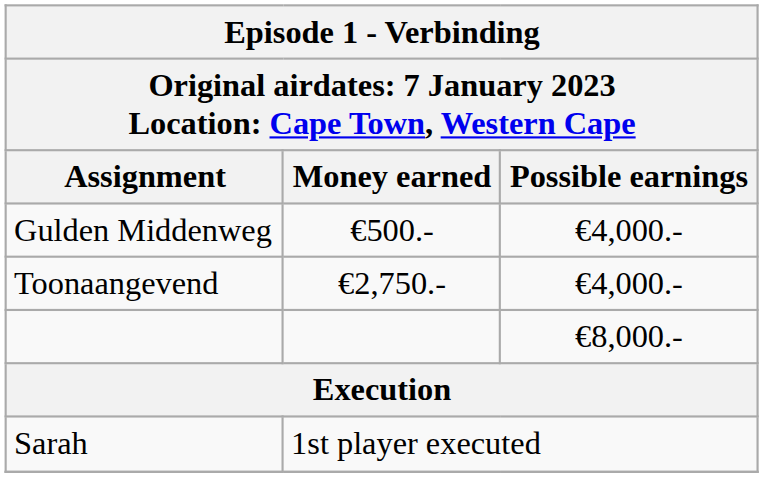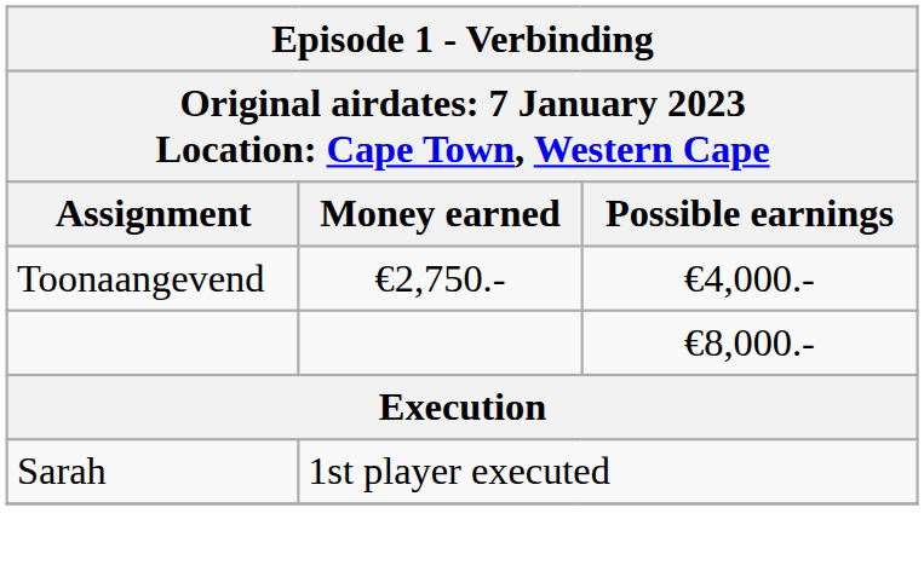 <table class="wikitable" style="font-size: 95%; margin: 10px" align="right" width="40%">
 <tr>
 <th colspan=3>Episode 1 - Verbinding</th>
 </tr>
 <tr>
 <th colspan=3>Original airdates: 7 January 2023<br>Location: <a href='#'>Cape Town</a>, <a href='#'>Western Cape</a></th>
 </tr>
 <tr>
 <th>Assignment</th>
 <th>Money earned</th>
 <th>Possible earnings</th>
-</tr>
-<tr>
-<td>Gulden Middenweg</td>
-<td align="center">€500.-</td>
-<td align="center">€4,000.-</td>
 </tr>
 <tr>
 <td>Toonaangevend</td>
 <td align="center">€2,750.-</td>
 <td align="center">€4,000.-</td>
 </tr>
 <tr>
 <td><strong></strong></td>
 <td align="center"><strong></strong></td>
 <td align="center">€8,000.-</td>
 </tr>
 <tr>
 <th colspan=3>Execution</th>
 </tr>
 <tr>
 <td>Sarah</td>
 <td colspan=2>1st player executed</td>
 </tr>
 <tr>
 </tr>
 </table>
